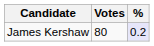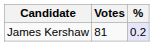 <table class="wikitable sortable">
 <tr>
 <th>Candidate</th>
 <th>Votes</th>
 <th>%</th>
 </tr>
 <tr>
 <td>James Kershaw</td>
-<td>80</td>
+<td>81</td>
 <td style="background: lavender;">0.2</td>
 </tr>
 </table>
